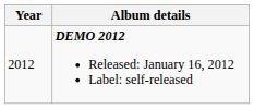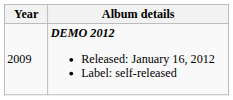 <table class="wikitable">
 <tr>
 <th style="width:50px;">Year</th>
 <th style="width:230px;">Album details</th>
 </tr>
 <tr>
-<td>2012</td>
+<td>2009</td>
 <td><strong><em>DEMO 2012</em></strong><br><ul><li>Released: January 16, 2012</li><li>Label: self-released</li></ul></td>
 </tr>
 </table>
